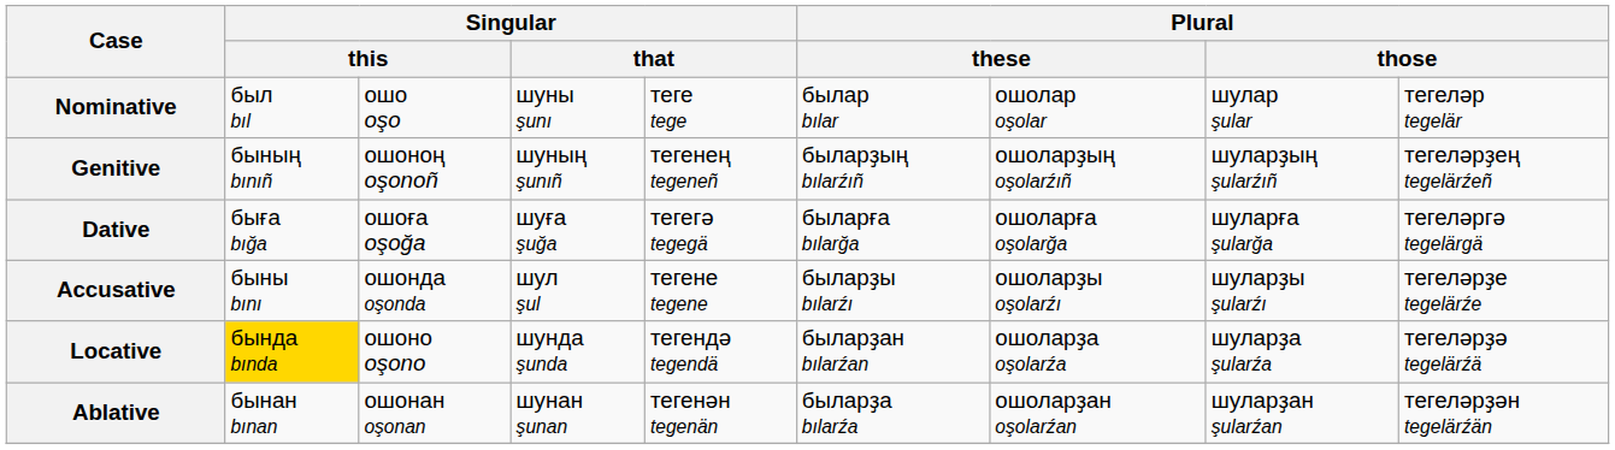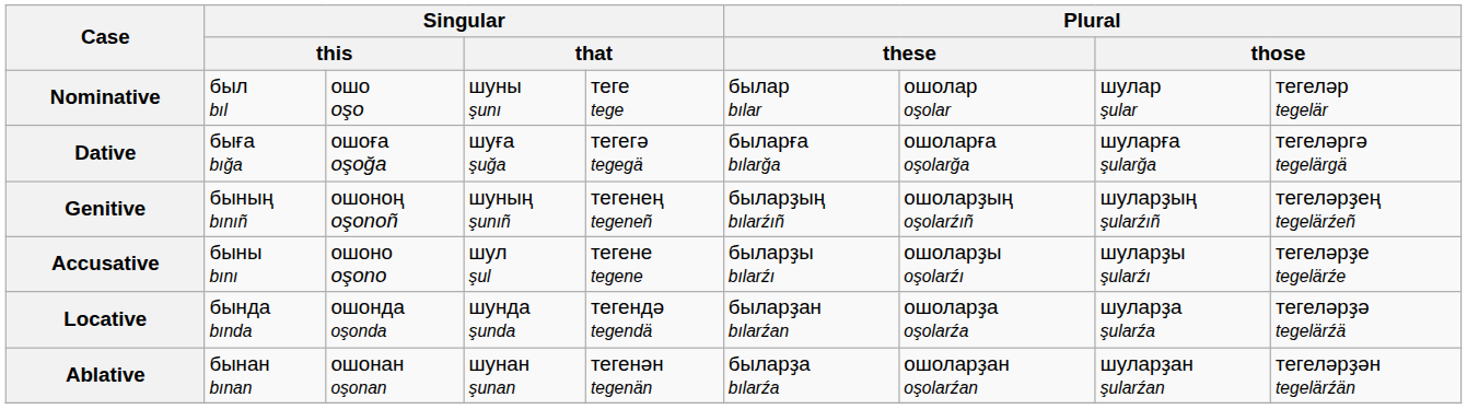 <table class="wikitable" style="margin:auto;width:90%;">
 <tr>
 <th rowspan="2">Case</th>
 <th colspan="4">Singular</th>
 <th colspan="4">Plural</th>
 </tr>
 <tr>
 <th colspan="2">this</th>
 <th colspan="2">that</th>
 <th colspan="2">these</th>
 <th colspan="2">those</th>
 </tr>
 <tr>
 <th>Nominative</th>
 <td>был<br><small><em>bıl</em></small></td>
 <td>ошо<br><em>oşo</em></td>
 <td>шуны<br><small><em>şunı</em></small></td>
 <td>теге<br><small><em>tege</em></small></td>
 <td>былар<br><small><em>bılar</em></small></td>
 <td>ошолар<br><small><em>oşolar</em></small></td>
 <td>шулар<br><small><em>şular</em></small></td>
 <td>тегеләр<br><small><em>tegelär</em></small></td>
 </tr>
 <tr>
+<th>Dative</th>
+<td>быға<br><small><em>bığa</em></small></td>
+<td>ошоға<br><em>oşoğa</em></td>
+<td>шуға<br><small><em>şuğa</em></small></td>
+<td>тегегә<br><small><em>tegegä</em></small></td>
+<td>быларға<br><small><em>bılarğa</em></small></td>
+<td>ошоларға<br><small><em>oşolarğa</em></small></td>
+<td>шуларға<br><small><em>şularğa</em></small></td>
+<td>тегеләргә<br><small><em>tegelärgä</em></small></td>
+</tr>
+<tr>
 <th>Genitive</th>
 <td>бының<br><small><em>bınıñ</em></small></td>
 <td>ошоноң<br><em>oşonoñ</em></td>
 <td>шуның<br><small><em>şunıñ</em></small></td>
 <td>тегенең<br><small><em>tegeneñ</em></small></td>
 <td>быларҙың<br><small><em>bılarźıñ</em></small></td>
 <td>ошоларҙың<br><small><em>oşolarźıñ</em></small></td>
 <td>шуларҙың<br><small><em>şularźıñ</em></small></td>
 <td>тегеләрҙең<br><small><em>tegelärźeñ</em></small></td>
 </tr>
 <tr>
-<th>Dative</th>
-<td>быға<br><small><em>bığa</em></small></td>
-<td>ошоға<br><em>oşoğa</em></td>
-<td>шуға<br><small><em>şuğa</em></small></td>
-<td>тегегә<br><small><em>tegegä</em></small></td>
-<td>быларға<br><small><em>bılarğa</em></small></td>
-<td>ошоларға<br><small><em>oşolarğa</em></small></td>
-<td>шуларға<br><small><em>şularğa</em></small></td>
-<td>тегеләргә<br><small><em>tegelärgä</em></small></td>
-</tr>
-<tr>
 <th>Accusative</th>
 <td>быны<br><small><em>bını</em></small></td>
-<td>ошонда<br><small><em>oşonda</em></small></td>
+<td>ошоно<br><em>oşono</em></td>
 <td>шул<br><small><em>şul</em></small></td>
 <td>тегене<br><small><em>tegene</em></small></td>
 <td>быларҙы<br><small><em>bılarźı</em></small></td>
 <td>ошоларҙы<br><small><em>oşolarźı</em></small></td>
 <td>шуларҙы<br><small><em>şularźı</em></small></td>
 <td>тегеләрҙе<br><small><em>tegelärźe</em></small></td>
 </tr>
 <tr>
 <th>Locative</th>
-<td style="background: gold;">бында<br><small><em>bında</em></small></td>
-<td>ошоно<br><em>oşono</em></td>
+<td>бында<br><small><em>bında</em></small></td>
+<td>ошонда<br><small><em>oşonda</em></small></td>
 <td>шунда<br><small><em>şunda</em></small></td>
 <td>тегендә<br><small><em>tegendä</em></small></td>
 <td>быларҙан<br><small><em>bılarźan</em></small></td>
 <td>ошоларҙа<br><small><em>oşolarźa</em></small></td>
 <td>шуларҙа<br><small><em>şularźa</em></small></td>
 <td>тегеләрҙә<br><small><em>tegelärźä</em></small></td>
 </tr>
 <tr>
 <th>Ablative</th>
 <td>бынан<br><small><em>bınan</em></small></td>
 <td>ошонан<br><small><em>oşonan</em></small></td>
 <td>шунан<br><small><em>şunan</em></small></td>
 <td>тегенән<br><small><em>tegenän</em></small></td>
 <td>быларҙа<br><small><em>bılarźa</em></small></td>
 <td>ошоларҙан<br><small><em>oşolarźan</em></small></td>
 <td>шуларҙан<br><small><em>şularźan</em></small></td>
 <td>тегеләрҙән<br><small><em>tegelärźän</em></small></td>
 </tr>
 <tr>
 </tr>
 </table>
